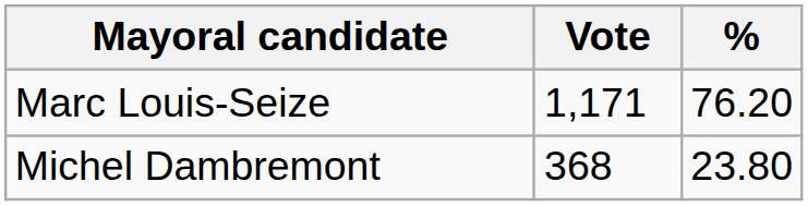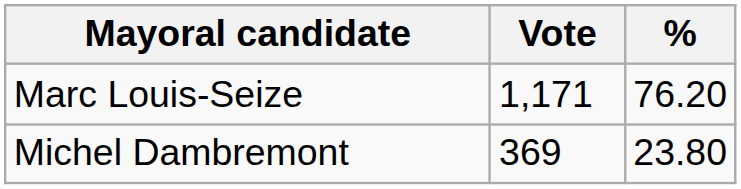 <table class="wikitable">
 <tr>
 <th bgcolor="#DDDDFF" width="200px">Mayoral candidate</th>
 <th bgcolor="#DDDDFF" width="50px">Vote</th>
 <th bgcolor="#DDDDFF" width="30px">%</th>
 </tr>
 <tr>
 <td>Marc Louis-Seize</td>
 <td>1,171</td>
 <td>76.20</td>
 </tr>
 <tr>
 <td>Michel Dambremont</td>
-<td>368</td>
+<td>369</td>
 <td>23.80</td>
 </tr>
 </table>
